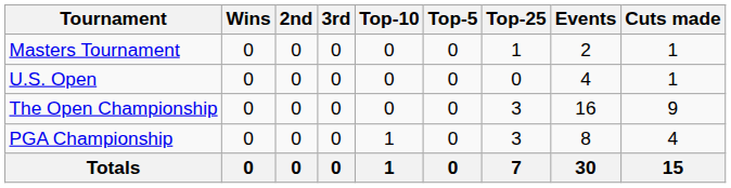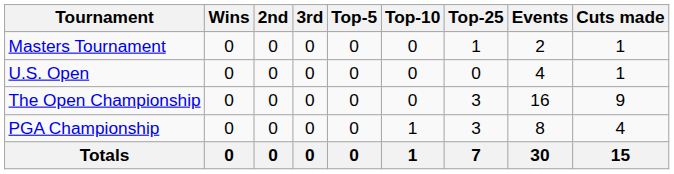 <table class=wikitable style=text-align:center>
 <tr>
 <th>Tournament</th>
 <th>Wins</th>
 <th>2nd</th>
 <th>3rd</th>
+<th>Top-5</th>
 <th>Top-10</th>
-<th>Top-5</th>
 <th>Top-25</th>
 <th>Events</th>
 <th>Cuts made</th>
 </tr>
 <tr>
 <td align=left><a href='#'>Masters Tournament</a></td>
 <td>0</td>
 <td>0</td>
 <td>0</td>
 <td>0</td>
 <td>0</td>
 <td>1</td>
 <td>2</td>
 <td>1</td>
 </tr>
 <tr>
 <td align=left><a href='#'>U.S. Open</a></td>
 <td>0</td>
 <td>0</td>
 <td>0</td>
 <td>0</td>
 <td>0</td>
 <td>0</td>
 <td>4</td>
 <td>1</td>
 </tr>
 <tr>
 <td align=left><a href='#'>The Open Championship</a></td>
 <td>0</td>
 <td>0</td>
 <td>0</td>
 <td>0</td>
 <td>0</td>
 <td>3</td>
 <td>16</td>
 <td>9</td>
 </tr>
 <tr>
 <td align=left><a href='#'>PGA Championship</a></td>
 <td>0</td>
 <td>0</td>
 <td>0</td>
+<td>0</td>
 <td>1</td>
-<td>0</td>
 <td>3</td>
 <td>8</td>
 <td>4</td>
 </tr>
 <tr>
 <th>Totals</th>
 <th>0</th>
 <th>0</th>
 <th>0</th>
+<th>0</th>
 <th>1</th>
-<th>0</th>
 <th>7</th>
 <th>30</th>
 <th>15</th>
 </tr>
 </table>
